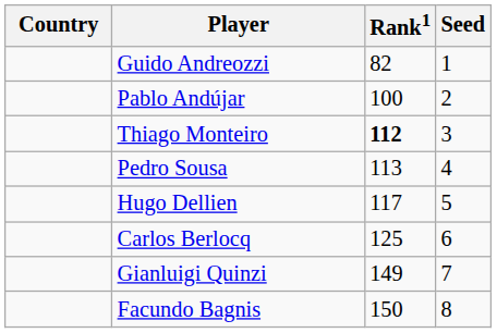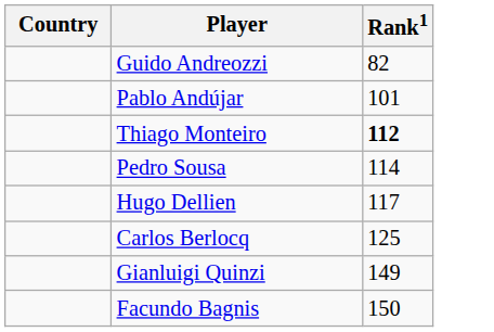 <table class="sortable wikitable">
 <tr>
 <th width="70">Country</th>
 <th width="175">Player</th>
 <th>Rank<sup>1</sup></th>
-<th>Seed</th>
 </tr>
 <tr>
 <td></td>
 <td><a href='#'>Guido Andreozzi</a></td>
 <td>82</td>
-<td>1</td>
 </tr>
 <tr>
 <td></td>
 <td><a href='#'>Pablo Andújar</a></td>
-<td>100</td>
-<td>2</td>
+<td>101</td>
 </tr>
 <tr>
 <td></td>
 <td><a href='#'>Thiago Monteiro</a></td>
 <td><strong>112</strong></td>
-<td>3</td>
 </tr>
 <tr>
 <td></td>
 <td><a href='#'>Pedro Sousa</a></td>
-<td>113</td>
-<td>4</td>
+<td>114</td>
 </tr>
 <tr>
 <td></td>
 <td><a href='#'>Hugo Dellien</a></td>
 <td>117</td>
-<td>5</td>
 </tr>
 <tr>
 <td></td>
 <td><a href='#'>Carlos Berlocq</a></td>
 <td>125</td>
-<td>6</td>
 </tr>
 <tr>
 <td></td>
 <td><a href='#'>Gianluigi Quinzi</a></td>
 <td>149</td>
-<td>7</td>
 </tr>
 <tr>
 <td></td>
 <td><a href='#'>Facundo Bagnis</a></td>
 <td>150</td>
-<td>8</td>
 </tr>
 </table>
